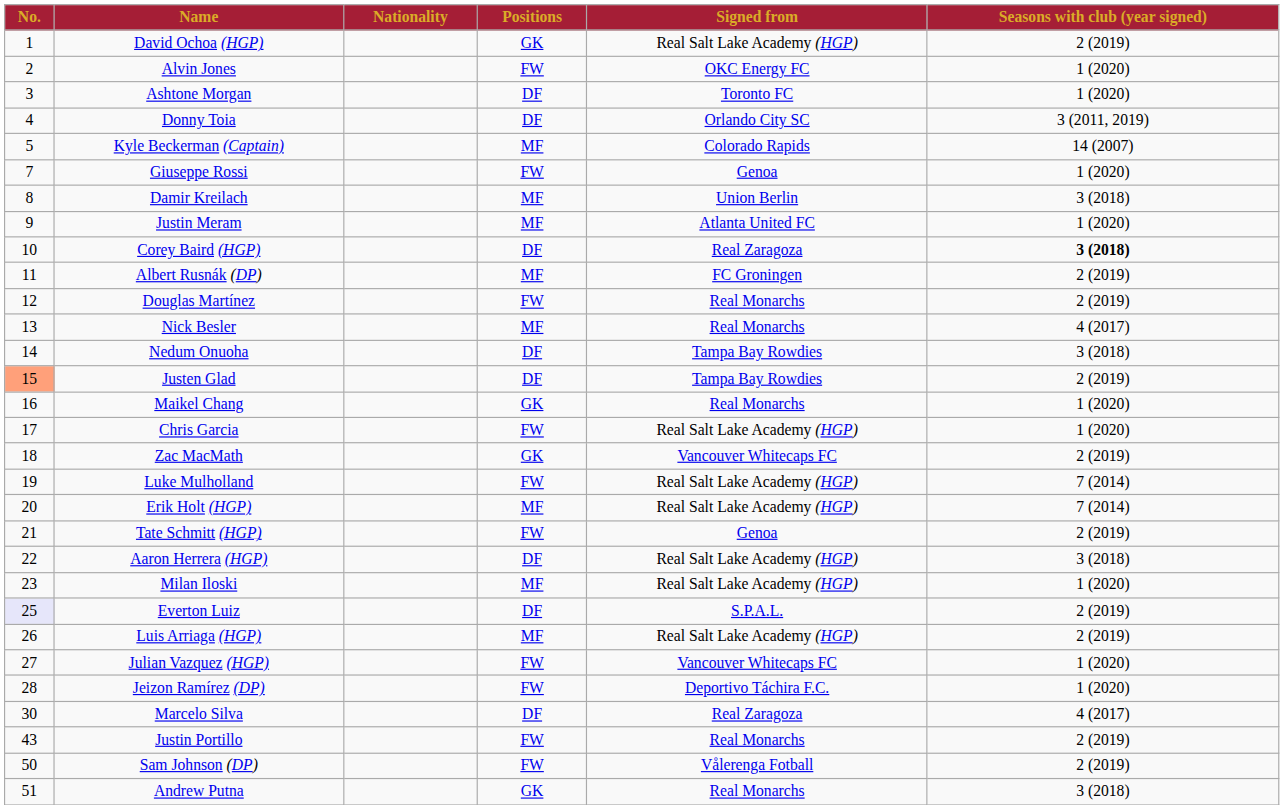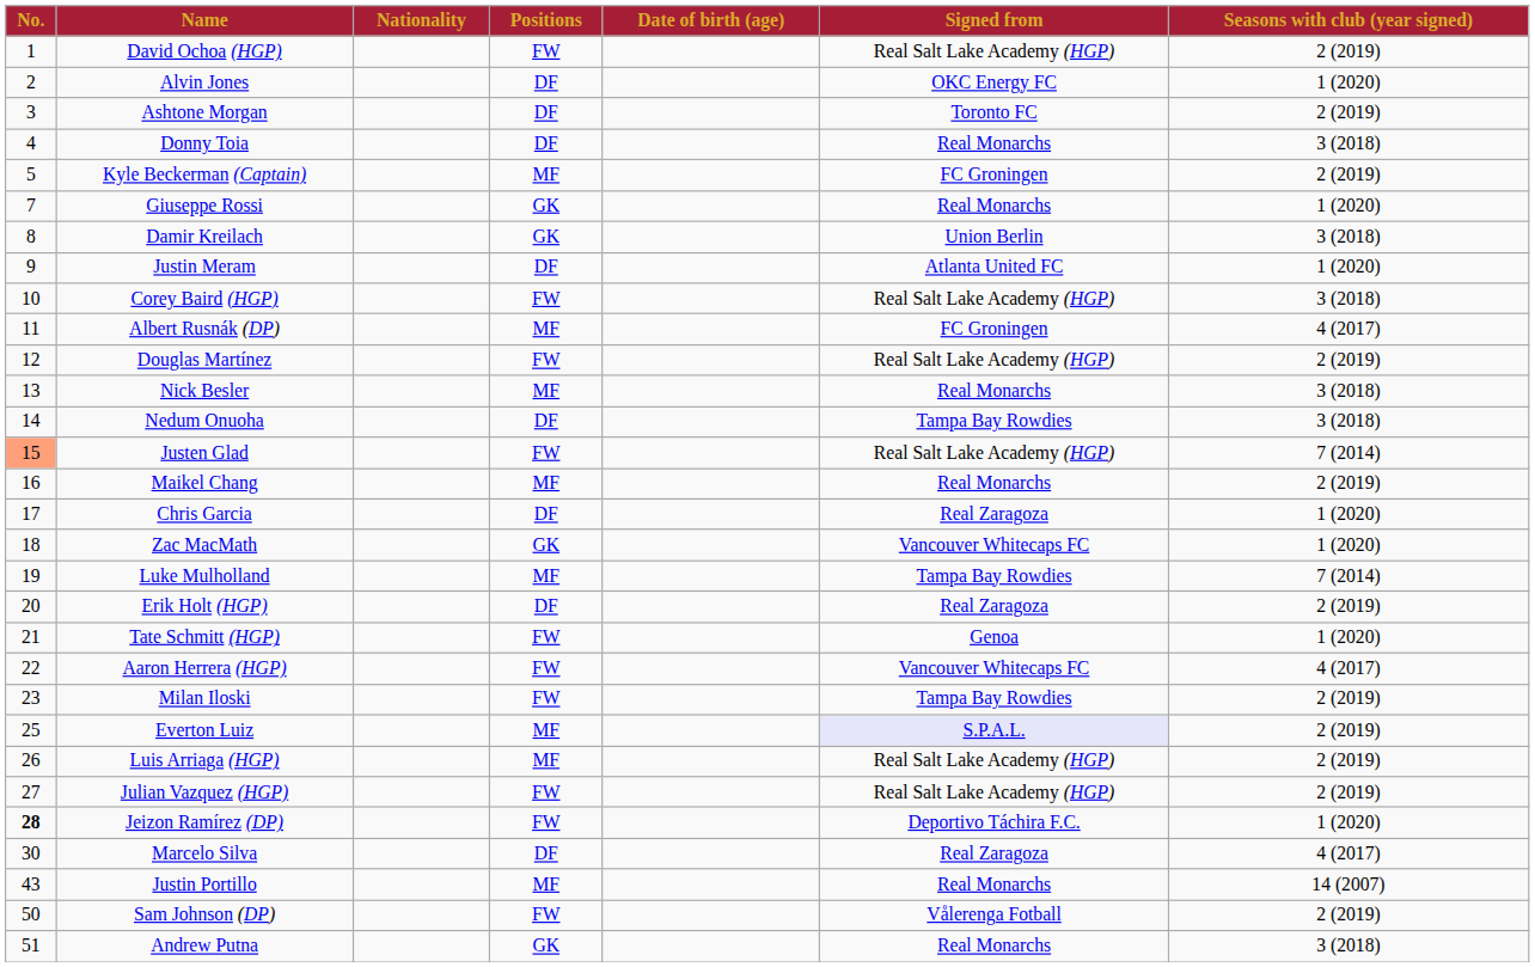 <table class="wikitable sortable" style="text-align:center; font-size:85%; width:70%;">
 <tr>
 <th style="background:#A51E36; color:#DAAC27; text-align:center;">No.</th>
 <th style="background:#A51E36; color:#DAAC27; text-align:center;">Name</th>
 <th style="background:#A51E36; color:#DAAC27; text-align:center;">Nationality</th>
 <th style="background:#A51E36; color:#DAAC27; text-align:center;">Positions</th>
+<th style="background:#A51E36; color:#DAAC27; text-align:center;">Date of birth (age)</th>
 <th style="background:#A51E36; color:#DAAC27; text-align:center;">Signed from</th>
 <th style="background:#A51E36; color:#DAAC27; text-align:center;">Seasons with club (year signed)</th>
 </tr>
 <tr>
 <td style="text-align:center;">1</td>
 <td data-sort-value="Ochoa"><a href='#'>David Ochoa</a> <em><a href='#'>(HGP)</a></em></td>
 <td></td>
-<td style="text-align:center;"><a href='#'>GK</a></td>
+<td style="text-align:center;"><a href='#'>FW</a></td>
+<td style="text-align:center;"></td>
 <td> Real Salt Lake Academy <em>(<a href='#'>HGP</a>)</em></td>
 <td data-sort-value="2">2 (2019)</td>
 </tr>
 <tr>
 <td style="text-align:center;">2</td>
 <td data-sort-value="Jones, A"><a href='#'>Alvin Jones</a></td>
 <td></td>
-<td style="text-align:center;"><a href='#'>FW</a></td>
+<td style="text-align:center;"><a href='#'>DF</a></td>
+<td style="text-align:center;"></td>
 <td> <a href='#'>OKC Energy FC</a></td>
 <td data-sort-value="1">1 (2020)</td>
 </tr>
 <tr>
 <td style="text-align:center;">3</td>
 <td data-sort-value="Morgan"><a href='#'>Ashtone Morgan</a></td>
 <td></td>
 <td style="text-align:center;"><a href='#'>DF</a></td>
+<td style="text-align:center;"></td>
 <td> <a href='#'>Toronto FC</a></td>
-<td data-sort-value="1">1 (2020)</td>
+<td data-sort-value="2">2 (2019)</td>
 </tr>
 <tr>
 <td style="text-align:center;">4</td>
 <td data-sort-value="Toia"><a href='#'>Donny Toia</a></td>
 <td></td>
 <td style="text-align:center;"><a href='#'>DF</a></td>
-<td> <a href='#'>Orlando City SC</a></td>
-<td data-sort-value="3">3 (2011, 2019)</td>
+<td style="text-align:center;"></td>
+<td> <a href='#'>Real Monarchs</a></td>
+<td data-sort-value="3">3 (2018)</td>
 </tr>
 <tr>
 <td style="text-align:center;">5</td>
 <td data-sort-value="Beckerman"><a href='#'>Kyle Beckerman</a> <em><a href='#'>(Captain)</a></em></td>
 <td></td>
 <td style="text-align:center;"><a href='#'>MF</a></td>
-<td> <a href='#'>Colorado Rapids</a></td>
-<td data-sort-value="14">14 (2007)</td>
+<td style="text-align:center;"></td>
+<td> <a href='#'>FC Groningen</a></td>
+<td data-sort-value="2">2 (2019)</td>
 </tr>
 <tr>
 <td style="text-align:center;">7</td>
 <td data-sort-value="Rossi"><a href='#'>Giuseppe Rossi</a></td>
 <td></td>
-<td style="text-align:center;"><a href='#'>FW</a></td>
-<td> <a href='#'>Genoa</a></td>
+<td style="text-align:center;"><a href='#'>GK</a></td>
+<td style="text-align:center;"></td>
+<td> <a href='#'>Real Monarchs</a></td>
 <td data-sort-value="1">1 (2020)</td>
 </tr>
 <tr>
 <td style="text-align:center;">8</td>
 <td data-sort-value="Kreilach"><a href='#'>Damir Kreilach</a></td>
 <td></td>
-<td style="text-align:center;"><a href='#'>MF</a></td>
+<td style="text-align:center;"><a href='#'>GK</a></td>
+<td style="text-align:center;"></td>
 <td> <a href='#'>Union Berlin</a></td>
 <td data-sort-value="3">3 (2018)</td>
 </tr>
 <tr>
 <td style="text-align:center;">9</td>
 <td data-sort-value="Meram"><a href='#'>Justin Meram</a></td>
 <td></td>
-<td style="text-align:center;"><a href='#'>MF</a></td>
+<td style="text-align:center;"><a href='#'>DF</a></td>
+<td style="text-align:center;"></td>
 <td> <a href='#'>Atlanta United FC</a></td>
 <td data-sort-value="1">1 (2020)</td>
 </tr>
 <tr>
 <td style="text-align:center;">10</td>
 <td data-sort-value="Baird"><a href='#'>Corey Baird</a>   <em><a href='#'>(HGP)</a></em></td>
 <td></td>
-<td style="text-align:center;"><a href='#'>DF</a></td>
-<td> <a href='#'>Real Zaragoza</a></td>
-<td data-sort-value="3"><strong>3 (2018)</strong></td>
+<td style="text-align:center;"><a href='#'>FW</a></td>
+<td style="text-align:center;"></td>
+<td> Real Salt Lake Academy <em>(<a href='#'>HGP</a>)</em></td>
+<td data-sort-value="3">3 (2018)</td>
 </tr>
 <tr>
 <td style="text-align:center;">11</td>
 <td data-sort-value="Rusnák"><a href='#'>Albert Rusnák</a> <em>(<a href='#'>DP</a>)</em></td>
 <td></td>
 <td style="text-align:center;"><a href='#'>MF</a></td>
+<td style="text-align:center;"></td>
 <td> <a href='#'>FC Groningen</a></td>
-<td data-sort-value="2">2 (2019)</td>
+<td data-sort-value="4">4 (2017)</td>
 </tr>
 <tr>
 <td style="text-align:center;">12</td>
 <td data-sort-value="Martínez"><a href='#'>Douglas Martínez</a></td>
 <td></td>
 <td style="text-align:center;"><a href='#'>FW</a></td>
-<td> <a href='#'>Real Monarchs</a></td>
+<td style="text-align:center;"></td>
+<td> Real Salt Lake Academy <em>(<a href='#'>HGP</a>)</em></td>
 <td data-sort-value="2">2 (2019)</td>
 </tr>
 <tr>
 <td style="text-align:center;">13</td>
 <td data-sort-value="Besler"><a href='#'>Nick Besler</a></td>
 <td></td>
 <td style="text-align:center;"><a href='#'>MF</a></td>
+<td style="text-align:center;"></td>
 <td> <a href='#'>Real Monarchs</a></td>
-<td data-sort-value="4">4 (2017)</td>
+<td data-sort-value="3">3 (2018)</td>
 </tr>
 <tr>
 <td style="text-align:center;">14</td>
 <td data-sort-value="Onuoha"><a href='#'>Nedum Onuoha</a></td>
 <td></td>
 <td style="text-align:center;"><a href='#'>DF</a></td>
+<td style="text-align:center;"></td>
 <td> <a href='#'>Tampa Bay Rowdies</a></td>
 <td data-sort-value="3">3 (2018)</td>
 </tr>
 <tr>
 <td style="background: lightsalmon; text-align:center;">15</td>
 <td data-sort-value="Glad"><a href='#'>Justen Glad</a></td>
 <td></td>
-<td style="text-align:center;"><a href='#'>DF</a></td>
-<td> <a href='#'>Tampa Bay Rowdies</a></td>
-<td data-sort-value="2">2 (2019)</td>
+<td style="text-align:center;"><a href='#'>FW</a></td>
+<td style="text-align:center;"></td>
+<td> Real Salt Lake Academy <em>(<a href='#'>HGP</a>)</em></td>
+<td data-sort-value="7">7 (2014)</td>
 </tr>
 <tr>
 <td style="text-align:center;">16</td>
 <td data-sort-value="Chang"><a href='#'>Maikel Chang</a></td>
 <td></td>
-<td style="text-align:center;"><a href='#'>GK</a></td>
+<td style="text-align:center;"><a href='#'>MF</a></td>
+<td style="text-align:center;"></td>
 <td> <a href='#'>Real Monarchs</a></td>
-<td data-sort-value="1">1 (2020)</td>
+<td data-sort-value="2">2 (2019)</td>
 </tr>
 <tr>
 <td style="text-align:center;">17</td>
 <td data-sort-value="Garcia"><a href='#'>Chris Garcia</a></td>
 <td></td>
-<td style="text-align:center;"><a href='#'>FW</a></td>
-<td> Real Salt Lake Academy <em>(<a href='#'>HGP</a>)</em></td>
+<td style="text-align:center;"><a href='#'>DF</a></td>
+<td style="text-align:center;"></td>
+<td> <a href='#'>Real Zaragoza</a></td>
 <td data-sort-value="1">1 (2020)</td>
 </tr>
 <tr>
 <td style="text-align:center;">18</td>
 <td data-sort-value="MacMath"><a href='#'>Zac MacMath</a></td>
 <td></td>
 <td style="text-align:center;"><a href='#'>GK</a></td>
+<td style="text-align:center;"></td>
 <td> <a href='#'>Vancouver Whitecaps FC</a></td>
-<td data-sort-value="2">2 (2019)</td>
+<td data-sort-value="1">1 (2020)</td>
 </tr>
 <tr>
 <td style="text-align:center;">19</td>
 <td data-sort-value="Mulholland"><a href='#'>Luke Mulholland</a></td>
 <td></td>
-<td style="text-align:center;"><a href='#'>FW</a></td>
-<td> Real Salt Lake Academy <em>(<a href='#'>HGP</a>)</em></td>
+<td align="center"><a href='#'>MF</a></td>
+<td align="center"></td>
+<td> <a href='#'>Tampa Bay Rowdies</a></td>
 <td data-sort-value="6">7 (2014)</td>
 </tr>
 <tr>
 <td style="text-align:center;">20</td>
 <td data-sort-value="Holt"><a href='#'>Erik Holt</a> <em><a href='#'>(HGP)</a></em></td>
 <td></td>
-<td style="text-align:center;"><a href='#'>MF</a></td>
-<td> Real Salt Lake Academy <em>(<a href='#'>HGP</a>)</em></td>
-<td data-sort-value="7">7 (2014)</td>
+<td style="text-align:center;"><a href='#'>DF</a></td>
+<td style="text-align:center;"></td>
+<td> <a href='#'>Real Zaragoza</a></td>
+<td data-sort-value="2">2 (2019)</td>
 </tr>
 <tr>
 <td style="text-align:center;">21</td>
 <td data-sort-value="Schmitt"><a href='#'>Tate Schmitt</a> <em><a href='#'>(HGP)</a></em></td>
 <td></td>
 <td style="text-align:center;"><a href='#'>FW</a></td>
+<td style="text-align:center;"></td>
 <td> <a href='#'>Genoa</a></td>
-<td data-sort-value="2">2 (2019)</td>
+<td data-sort-value="1">1 (2020)</td>
 </tr>
 <tr>
 <td style="text-align:center;">22</td>
 <td data-sort-value="Herrera"><a href='#'>Aaron Herrera</a> <em><a href='#'>(HGP)</a></em></td>
 <td></td>
-<td style="text-align:center;"><a href='#'>DF</a></td>
-<td> Real Salt Lake Academy <em>(<a href='#'>HGP</a>)</em></td>
-<td data-sort-value="3">3 (2018)</td>
+<td style="text-align:center;"><a href='#'>FW</a></td>
+<td style="text-align:center;"></td>
+<td> <a href='#'>Vancouver Whitecaps FC</a></td>
+<td data-sort-value="4">4 (2017)</td>
 </tr>
 <tr>
 <td style="text-align:center;">23</td>
 <td data-sort-value="Iloski"><a href='#'>Milan Iloski</a></td>
 <td></td>
-<td align="center"><a href='#'>MF</a></td>
-<td> Real Salt Lake Academy <em>(<a href='#'>HGP</a>)</em></td>
-<td data-sort-value="1">1 (2020)</td>
+<td style="text-align:center;"><a href='#'>FW</a></td>
+<td style="text-align:center;"></td>
+<td> <a href='#'>Tampa Bay Rowdies</a></td>
+<td data-sort-value="2">2 (2019)</td>
 </tr>
 <tr>
-<td style="background: lavender; text-align:center;">25</td>
+<td style="text-align:center;">25</td>
 <td data-sort-value="Luiz"><a href='#'>Everton Luiz</a></td>
 <td></td>
-<td style="text-align:center;"><a href='#'>DF</a></td>
-<td> <a href='#'>S.P.A.L.</a></td>
+<td style="text-align:center;"><a href='#'>MF</a></td>
+<td style="text-align:center;"></td>
+<td style="background: lavender;"> <a href='#'>S.P.A.L.</a></td>
 <td data-sort-value="2">2 (2019)</td>
 </tr>
 <tr>
 <td style="text-align:center;">26</td>
 <td data-sort-value="Arriaga"><a href='#'>Luis Arriaga</a> <em><a href='#'>(HGP)</a></em></td>
 <td></td>
 <td style="text-align:center;"><a href='#'>MF</a></td>
+<td style="text-align:center;"></td>
 <td> Real Salt Lake Academy <em>(<a href='#'>HGP</a>)</em></td>
 <td data-sort-value="2">2 (2019)</td>
 </tr>
 <tr>
 <td style="text-align:center;">27</td>
 <td data-sort-value="Vazquez"><a href='#'>Julian Vazquez</a> <em><a href='#'>(HGP)</a></em></td>
 <td></td>
 <td style="text-align:center;"><a href='#'>FW</a></td>
-<td> <a href='#'>Vancouver Whitecaps FC</a></td>
-<td data-sort-value="1">1 (2020)</td>
+<td style="text-align:center;"></td>
+<td> Real Salt Lake Academy <em>(<a href='#'>HGP</a>)</em></td>
+<td data-sort-value="2">2 (2019)</td>
 </tr>
 <tr>
-<td style="text-align:center;">28</td>
+<td style="text-align:center;"><strong>28</strong></td>
 <td data-sort-value="Ramírez"><a href='#'>Jeizon Ramírez</a> <em><a href='#'>(DP)</a></em></td>
 <td></td>
 <td style="text-align:center;"><a href='#'>FW</a></td>
+<td style="text-align:center;"></td>
 <td> <a href='#'>Deportivo Táchira F.C.</a></td>
 <td data-sort-value="1">1 (2020)</td>
 </tr>
 <tr>
 <td style="text-align:center;">30</td>
 <td data-sort-value="Silva, M"><a href='#'>Marcelo Silva</a></td>
 <td></td>
 <td style="text-align:center;"><a href='#'>DF</a></td>
+<td style="text-align:center;"></td>
 <td> <a href='#'>Real Zaragoza</a></td>
 <td data-sort-value="4">4 (2017)</td>
 </tr>
 <tr>
 <td style="text-align:center;">43</td>
 <td data-sort-value="Portillo"><a href='#'>Justin Portillo</a></td>
 <td></td>
-<td style="text-align:center;"><a href='#'>FW</a></td>
+<td style="text-align:center;"><a href='#'>MF</a></td>
+<td style="text-align:center;"></td>
 <td> <a href='#'>Real Monarchs</a></td>
-<td data-sort-value="2">2 (2019)</td>
+<td data-sort-value="14">14 (2007)</td>
 </tr>
 <tr>
 <td style="text-align:center;">50</td>
 <td data-sort-value="Johnso"><a href='#'>Sam Johnson</a> <em>(<a href='#'>DP</a>)</em></td>
 <td></td>
 <td style="text-align:center;"><a href='#'>FW</a></td>
+<td style="text-align:center;"></td>
 <td> <a href='#'>Vålerenga Fotball</a></td>
 <td data-sort-value="2">2 (2019)</td>
 </tr>
 <tr>
 <td style="text-align:center;">51</td>
 <td data-sort-value="Putna"><a href='#'>Andrew Putna</a></td>
 <td></td>
 <td style="text-align:center;"><a href='#'>GK</a></td>
+<td style="text-align:center;"></td>
 <td> <a href='#'>Real Monarchs</a></td>
 <td data-sort-value="3">3 (2018)</td>
 </tr>
 </table>
